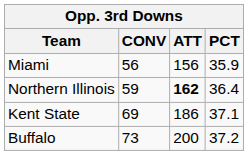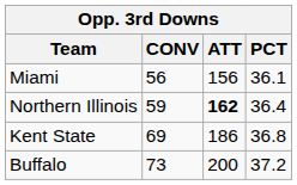 <table class="wikitable">
 <tr>
 <th colspan="7" style="text-align:center;">Opp. 3rd Downs</th>
 </tr>
 <tr>
 <th>Team</th>
 <th>CONV</th>
 <th>ATT</th>
 <th>PCT</th>
 </tr>
 <tr>
 <td>Miami</td>
 <td>56</td>
 <td>156</td>
-<td>35.9</td>
+<td>36.1</td>
 </tr>
 <tr>
 <td>Northern Illinois</td>
 <td>59</td>
 <td><strong>162</strong></td>
 <td>36.4</td>
 </tr>
 <tr>
 <td>Kent State</td>
 <td>69</td>
 <td>186</td>
-<td>37.1</td>
+<td>36.8</td>
 </tr>
 <tr>
 <td>Buffalo</td>
 <td>73</td>
 <td>200</td>
 <td>37.2</td>
 </tr>
 </table>
